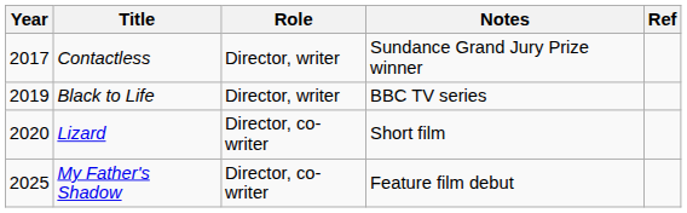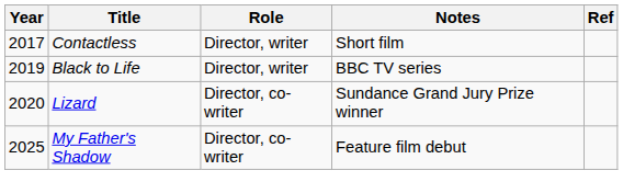 <table class="wikitable">
 <tr>
 <th>Year</th>
 <th>Title</th>
 <th>Role</th>
 <th>Notes</th>
 <th>Ref</th>
 </tr>
 <tr>
 <td>2017</td>
 <td><em>Contactless</em></td>
 <td>Director, writer</td>
-<td>Sundance Grand Jury Prize winner</td>
+<td>Short film</td>
 <td></td>
 </tr>
 <tr>
 <td>2019</td>
 <td><em>Black to Life</em></td>
 <td>Director, writer</td>
 <td>BBC TV series</td>
 <td></td>
 </tr>
 <tr>
 <td>2020</td>
 <td><em><a href='#'>Lizard</a></em></td>
 <td>Director, co-writer</td>
-<td>Short film</td>
+<td>Sundance Grand Jury Prize winner</td>
 <td></td>
 </tr>
 <tr>
 <td>2025</td>
 <td><em><a href='#'>My Father's Shadow</a></em></td>
 <td>Director, co-writer</td>
 <td>Feature film debut</td>
 <td></td>
 </tr>
 </table>
